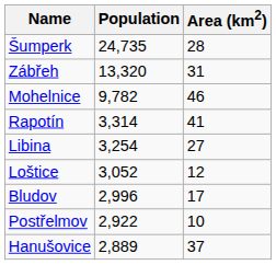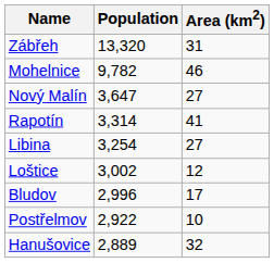 <table class="wikitable sortable">
 <tr>
 <th>Name</th>
 <th>Population</th>
 <th>Area (km<sup>2</sup>)</th>
-</tr>
-<tr>
-<td><a href='#'>Šumperk</a></td>
-<td>24,735</td>
-<td>28</td>
 </tr>
 <tr>
 <td><a href='#'>Zábřeh</a></td>
 <td>13,320</td>
 <td>31</td>
 </tr>
 <tr>
 <td><a href='#'>Mohelnice</a></td>
 <td>9,782</td>
 <td>46</td>
+</tr>
+<tr>
+<td><a href='#'>Nový Malín</a></td>
+<td>3,647</td>
+<td>27</td>
 </tr>
 <tr>
 <td><a href='#'>Rapotín</a></td>
 <td>3,314</td>
 <td>41</td>
 </tr>
 <tr>
 <td><a href='#'>Libina</a></td>
 <td>3,254</td>
 <td>27</td>
 </tr>
 <tr>
 <td><a href='#'>Loštice</a></td>
-<td>3,052</td>
+<td>3,002</td>
 <td>12</td>
 </tr>
 <tr>
 <td><a href='#'>Bludov</a></td>
 <td>2,996</td>
 <td>17</td>
 </tr>
 <tr>
 <td><a href='#'>Postřelmov</a></td>
 <td>2,922</td>
 <td>10</td>
 </tr>
 <tr>
 <td><a href='#'>Hanušovice</a></td>
 <td>2,889</td>
-<td>37</td>
+<td>32</td>
 </tr>
 </table>
